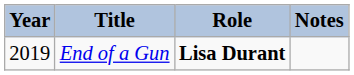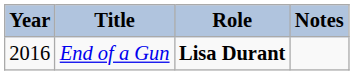 <table class="wikitable">
 <tr style="text-align:center;">
 <th style="background:#B0C4DE;">Year</th>
 <th style="background:#B0C4DE;">Title</th>
 <th style="background:#B0C4DE;">Role</th>
 <th style="background:#B0C4DE;">Notes</th>
 </tr>
 <tr>
-<td>2019</td>
+<td>2016</td>
 <td><em><a href='#'>End of a Gun</a></em></td>
 <td><strong>Lisa Durant</strong></td>
 <td></td>
 </tr>
 </table>
